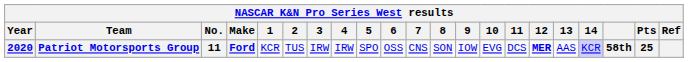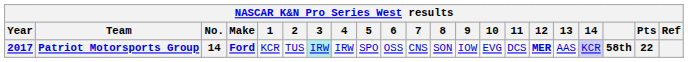 <table class="wikitable" style="text-align:center; font-size:75%">
 <tr>
 <th colspan=23><a href='#'>NASCAR K&N Pro Series West</a> results</th>
 </tr>
 <tr>
 <th>Year</th>
 <th>Team</th>
 <th>No.</th>
 <th>Make</th>
 <th>1</th>
 <th>2</th>
 <th>3</th>
 <th>4</th>
 <th>5</th>
 <th>6</th>
 <th>7</th>
 <th>8</th>
 <th>9</th>
 <th>10</th>
 <th>11</th>
 <th>12</th>
 <th>13</th>
 <th>14</th>
 <th></th>
 <th>Pts</th>
 <th>Ref</th>
 </tr>
 <tr>
-<th><a href='#'>2020</a></th>
+<th><a href='#'>2017</a></th>
 <th><a href='#'>Patriot Motorsports Group</a></th>
-<th>11</th>
+<th>14</th>
 <th><a href='#'>Ford</a></th>
 <td><a href='#'>KCR</a></td>
 <td><a href='#'>TUS</a></td>
-<td><a href='#'>IRW</a></td>
+<td style="background: paleturquoise;"><a href='#'>IRW</a></td>
 <td><a href='#'>IRW</a></td>
 <td><a href='#'>SPO</a></td>
 <td><a href='#'>OSS</a></td>
 <td><a href='#'>CNS</a></td>
 <td><a href='#'>SON</a></td>
 <td><a href='#'>IOW</a></td>
 <td><a href='#'>EVG</a></td>
 <td><a href='#'>DCS</a></td>
 <td><strong><a href='#'>MER</a></strong></td>
 <td><a href='#'>AAS</a></td>
 <td style="background:#CFCFFF;"><a href='#'>KCR</a><br></td>
 <th>58th</th>
-<th>25</th>
+<th>22</th>
 <th></th>
 </tr>
 </table>
